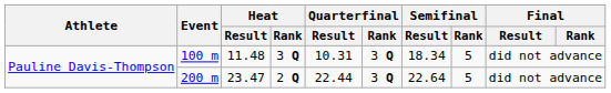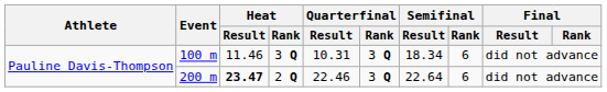 <table class="wikitable" style="font-size:90%">
 <tr>
 <th rowspan="2">Athlete</th>
 <th rowspan="2">Event</th>
 <th colspan="2">Heat</th>
 <th colspan="2">Quarterfinal</th>
 <th colspan="2">Semifinal</th>
 <th colspan="2">Final</th>
 </tr>
 <tr style="font-size:95%">
 <th>Result</th>
 <th>Rank</th>
 <th>Result</th>
 <th>Rank</th>
 <th>Result</th>
 <th>Rank</th>
 <th>Result</th>
 <th>Rank</th>
 </tr>
 <tr align=center>
 <td align=left rowspan=2><a href='#'>Pauline Davis-Thompson</a></td>
 <td align=left><a href='#'>100 m</a></td>
-<td>11.48</td>
+<td>11.46</td>
 <td>3 <strong>Q</strong></td>
 <td>10.31</td>
 <td>3 <strong>Q</strong></td>
 <td>18.34</td>
-<td>5</td>
+<td>6</td>
 <td colspan=2>did not advance</td>
 </tr>
 <tr align=center>
 <td align=left><a href='#'>200 m</a></td>
-<td>23.47</td>
+<td><strong>23.47</strong></td>
 <td>2 <strong>Q</strong></td>
-<td>22.44</td>
+<td>22.46</td>
 <td>3 <strong>Q</strong></td>
 <td>22.64</td>
-<td>5</td>
+<td>6</td>
 <td colspan=2>did not advance</td>
 </tr>
 </table>
